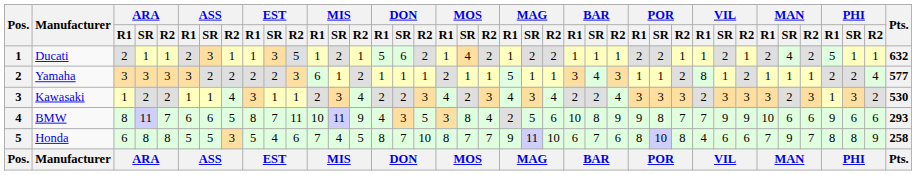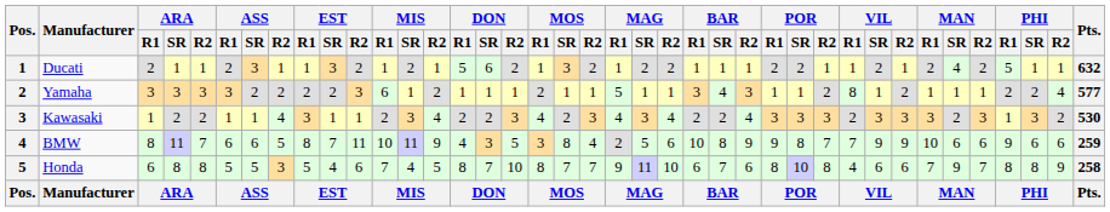 <table class="wikitable" style="font-size:85%; text-align:center;">
 <tr>
 <th rowspan=2>Pos.</th>
 <th rowspan=2>Manufacturer</th>
 <th colspan=3><a href='#'>ARA</a><br></th>
 <th colspan=3><a href='#'>ASS</a><br></th>
 <th colspan=3><a href='#'>EST</a><br></th>
 <th colspan=3><a href='#'>MIS</a><br></th>
 <th colspan=3><a href='#'>DON</a><br></th>
 <th colspan=3><a href='#'>MOS</a><br></th>
 <th colspan=3><a href='#'>MAG</a><br></th>
 <th colspan=3><a href='#'>BAR</a><br></th>
 <th colspan=3><a href='#'>POR</a><br></th>
 <th colspan=3><a href='#'>VIL</a><br></th>
 <th colspan=3><a href='#'>MAN</a><br></th>
 <th colspan=3><a href='#'>PHI</a><br></th>
 <th rowspan=2>Pts.</th>
 </tr>
 <tr>
 <th>R1</th>
 <th>SR</th>
 <th>R2</th>
 <th>R1</th>
 <th>SR</th>
 <th>R2</th>
 <th>R1</th>
 <th>SR</th>
 <th>R2</th>
 <th>R1</th>
 <th>SR</th>
 <th>R2</th>
 <th>R1</th>
 <th>SR</th>
 <th>R2</th>
 <th>R1</th>
 <th>SR</th>
 <th>R2</th>
 <th>R1</th>
 <th>SR</th>
 <th>R2</th>
 <th>R1</th>
 <th>SR</th>
 <th>R2</th>
 <th>R1</th>
 <th>SR</th>
 <th>R2</th>
 <th>R1</th>
 <th>SR</th>
 <th>R2</th>
 <th>R1</th>
 <th>SR</th>
 <th>R2</th>
 <th>R1</th>
 <th>SR</th>
 <th>R2</th>
 </tr>
 <tr>
 <th>1</th>
 <td align=left> <a href='#'>Ducati</a></td>
 <td style="background:#dfdfdf;">2</td>
 <td style="background:#ffffbf;">1</td>
 <td style="background:#ffffbf;">1</td>
 <td style="background:#dfdfdf;">2</td>
 <td style="background:#ffdf9f;">3</td>
 <td style="background:#ffffbf;">1</td>
 <td style="background:#ffffbf;">1</td>
 <td style="background:#ffdf9f;">3</td>
-<td style="background:#dfdfdf;">5</td>
+<td style="background:#dfdfdf;">2</td>
 <td style="background:#ffffbf;">1</td>
 <td style="background:#dfdfdf;">2</td>
 <td style="background:#ffffbf;">1</td>
 <td style="background:#dfffdf;">5</td>
 <td style="background:#dfffdf;">6</td>
 <td style="background:#dfdfdf;">2</td>
 <td style="background:#ffffbf;">1</td>
-<td style="background:#ffdf9f;">4</td>
+<td style="background:#ffdf9f;">3</td>
 <td style="background:#dfdfdf;">2</td>
 <td style="background:#ffffbf;">1</td>
 <td style="background:#dfdfdf;">2</td>
 <td style="background:#dfdfdf;">2</td>
 <td style="background:#ffffbf;">1</td>
 <td style="background:#ffffbf;">1</td>
 <td style="background:#ffffbf;">1</td>
 <td style="background:#dfdfdf;">2</td>
 <td style="background:#dfdfdf;">2</td>
 <td style="background:#ffffbf;">1</td>
 <td style="background:#ffffbf;">1</td>
 <td style="background:#dfdfdf;">2</td>
 <td style="background:#ffffbf;">1</td>
 <td style="background:#dfdfdf;">2</td>
 <td style="background:#dfffdf;">4</td>
 <td style="background:#dfdfdf;">2</td>
 <td style="background:#dfffdf;">5</td>
 <td style="background:#ffffbf;">1</td>
 <td style="background:#ffffbf;">1</td>
 <th>632</th>
 </tr>
 <tr>
 <th>2</th>
 <td align=left> <a href='#'>Yamaha</a></td>
 <td style="background:#ffdf9f;">3</td>
 <td style="background:#ffdf9f;">3</td>
 <td style="background:#ffdf9f;">3</td>
 <td style="background:#ffdf9f;">3</td>
 <td style="background:#dfdfdf;">2</td>
 <td style="background:#dfdfdf;">2</td>
 <td style="background:#dfdfdf;">2</td>
 <td style="background:#dfdfdf;">2</td>
 <td style="background:#ffdf9f;">3</td>
 <td style="background:#dfffdf;">6</td>
 <td style="background:#ffffbf;">1</td>
 <td style="background:#dfdfdf;">2</td>
 <td style="background:#ffffbf;">1</td>
 <td style="background:#ffffbf;">1</td>
 <td style="background:#ffffbf;">1</td>
 <td style="background:#dfdfdf;">2</td>
 <td style="background:#ffffbf;">1</td>
 <td style="background:#ffffbf;">1</td>
 <td style="background:#dfffdf;">5</td>
 <td style="background:#ffffbf;">1</td>
 <td style="background:#ffffbf;">1</td>
 <td style="background:#ffdf9f;">3</td>
 <td style="background:#dfffdf;">4</td>
 <td style="background:#ffdf9f;">3</td>
 <td style="background:#ffffbf;">1</td>
 <td style="background:#ffffbf;">1</td>
 <td style="background:#dfdfdf;">2</td>
 <td style="background:#dfffdf;">8</td>
 <td style="background:#ffffbf;">1</td>
 <td style="background:#dfdfdf;">2</td>
 <td style="background:#ffffbf;">1</td>
 <td style="background:#ffffbf;">1</td>
 <td style="background:#ffffbf;">1</td>
 <td style="background:#dfdfdf;">2</td>
 <td style="background:#dfdfdf;">2</td>
 <td style="background:#dfffdf;">4</td>
 <th>577</th>
 </tr>
 <tr>
 <th>3</th>
 <td align=left nowrap> <a href='#'>Kawasaki</a></td>
 <td style="background:#ffffbf;">1</td>
 <td style="background:#dfdfdf;">2</td>
 <td style="background:#dfdfdf;">2</td>
 <td style="background:#ffffbf;">1</td>
 <td style="background:#ffffbf;">1</td>
 <td style="background:#dfffdf;">4</td>
 <td style="background:#ffdf9f;">3</td>
 <td style="background:#ffffbf;">1</td>
 <td style="background:#ffffbf;">1</td>
 <td style="background:#dfdfdf;">2</td>
 <td style="background:#ffdf9f;">3</td>
 <td style="background:#dfffdf;">4</td>
 <td style="background:#dfdfdf;">2</td>
 <td style="background:#dfdfdf;">2</td>
 <td style="background:#ffdf9f;">3</td>
 <td style="background:#dfffdf;">4</td>
 <td style="background:#dfdfdf;">2</td>
 <td style="background:#ffdf9f;">3</td>
 <td style="background:#dfffdf;">4</td>
 <td style="background:#ffdf9f;">3</td>
 <td style="background:#dfffdf;">4</td>
 <td style="background:#dfdfdf;">2</td>
 <td style="background:#dfdfdf;">2</td>
 <td style="background:#dfffdf;">4</td>
 <td style="background:#ffdf9f;">3</td>
 <td style="background:#ffdf9f;">3</td>
 <td style="background:#ffdf9f;">3</td>
 <td style="background:#dfdfdf;">2</td>
 <td style="background:#ffdf9f;">3</td>
 <td style="background:#ffdf9f;">3</td>
 <td style="background:#ffdf9f;">3</td>
 <td style="background:#dfdfdf;">2</td>
 <td style="background:#ffdf9f;">3</td>
 <td style="background:#ffffbf;">1</td>
 <td style="background:#ffdf9f;">3</td>
 <td style="background:#dfdfdf;">2</td>
 <th>530</th>
 </tr>
 <tr>
 <th>4</th>
 <td align=left> <a href='#'>BMW</a></td>
 <td style="background:#dfffdf;">8</td>
 <td style="background:#cfcfff;">11</td>
 <td style="background:#dfffdf;">7</td>
 <td style="background:#dfffdf;">6</td>
 <td style="background:#dfffdf;">6</td>
 <td style="background:#dfffdf;">5</td>
 <td style="background:#dfffdf;">8</td>
 <td style="background:#dfffdf;">7</td>
 <td style="background:#dfffdf;">11</td>
 <td style="background:#dfffdf;">10</td>
 <td style="background:#cfcfff;">11</td>
 <td style="background:#dfffdf;">9</td>
 <td style="background:#dfffdf;">4</td>
 <td style="background:#ffdf9f;">3</td>
 <td style="background:#dfffdf;">5</td>
 <td style="background:#ffdf9f;">3</td>
 <td style="background:#dfffdf;">8</td>
 <td style="background:#dfffdf;">4</td>
 <td style="background:#dfdfdf;">2</td>
 <td style="background:#dfffdf;">5</td>
 <td style="background:#dfffdf;">6</td>
 <td style="background:#dfffdf;">10</td>
 <td style="background:#dfffdf;">8</td>
 <td style="background:#dfffdf;">9</td>
 <td style="background:#dfffdf;">9</td>
 <td style="background:#dfffdf;">8</td>
 <td style="background:#dfffdf;">7</td>
 <td style="background:#dfffdf;">7</td>
 <td style="background:#dfffdf;">9</td>
 <td style="background:#dfffdf;">9</td>
 <td style="background:#dfffdf;">10</td>
 <td style="background:#dfffdf;">6</td>
 <td style="background:#dfffdf;">6</td>
 <td style="background:#dfffdf;">9</td>
 <td style="background:#dfffdf;">6</td>
 <td style="background:#dfffdf;">6</td>
-<th>293</th>
+<th>259</th>
 </tr>
 <tr>
 <th>5</th>
 <td align=left> <a href='#'>Honda</a></td>
 <td style="background:#dfffdf;">6</td>
 <td style="background:#dfffdf;">8</td>
 <td style="background:#dfffdf;">8</td>
 <td style="background:#dfffdf;">5</td>
 <td style="background:#dfffdf;">5</td>
 <td style="background:#ffdf9f;">3</td>
 <td style="background:#dfffdf;">5</td>
 <td style="background:#dfffdf;">4</td>
 <td style="background:#dfffdf;">6</td>
 <td style="background:#dfffdf;">7</td>
 <td style="background:#dfffdf;">4</td>
 <td style="background:#dfffdf;">5</td>
 <td style="background:#dfffdf;">8</td>
 <td style="background:#dfffdf;">7</td>
 <td style="background:#dfffdf;">10</td>
 <td style="background:#dfffdf;">8</td>
 <td style="background:#dfffdf;">7</td>
 <td style="background:#dfffdf;">7</td>
 <td style="background:#dfffdf;">9</td>
 <td style="background:#cfcfff;">11</td>
 <td style="background:#dfffdf;">10</td>
 <td style="background:#dfffdf;">6</td>
 <td style="background:#dfffdf;">7</td>
 <td style="background:#dfffdf;">6</td>
 <td style="background:#dfffdf;">8</td>
 <td style="background:#cfcfff;">10</td>
 <td style="background:#dfffdf;">8</td>
 <td style="background:#dfffdf;">4</td>
 <td style="background:#dfffdf;">6</td>
 <td style="background:#dfffdf;">6</td>
 <td style="background:#dfffdf;">7</td>
 <td style="background:#dfffdf;">9</td>
 <td style="background:#dfffdf;">7</td>
 <td style="background:#dfffdf;">8</td>
 <td style="background:#dfffdf;">8</td>
 <td style="background:#dfffdf;">9</td>
 <th>258</th>
 </tr>
 <tr>
 <th>Pos.</th>
 <th>Manufacturer</th>
 <th colspan=3><a href='#'>ARA</a><br></th>
 <th colspan=3><a href='#'>ASS</a><br></th>
 <th colspan=3><a href='#'>EST</a><br></th>
 <th colspan=3><a href='#'>MIS</a><br></th>
 <th colspan=3><a href='#'>DON</a><br></th>
 <th colspan=3><a href='#'>MOS</a><br></th>
 <th colspan=3><a href='#'>MAG</a><br></th>
 <th colspan=3><a href='#'>BAR</a><br></th>
 <th colspan=3><a href='#'>POR</a><br></th>
 <th colspan=3><a href='#'>VIL</a><br></th>
 <th colspan=3><a href='#'>MAN</a><br></th>
 <th colspan=3><a href='#'>PHI</a><br></th>
 <th>Pts.</th>
 </tr>
 </table>
